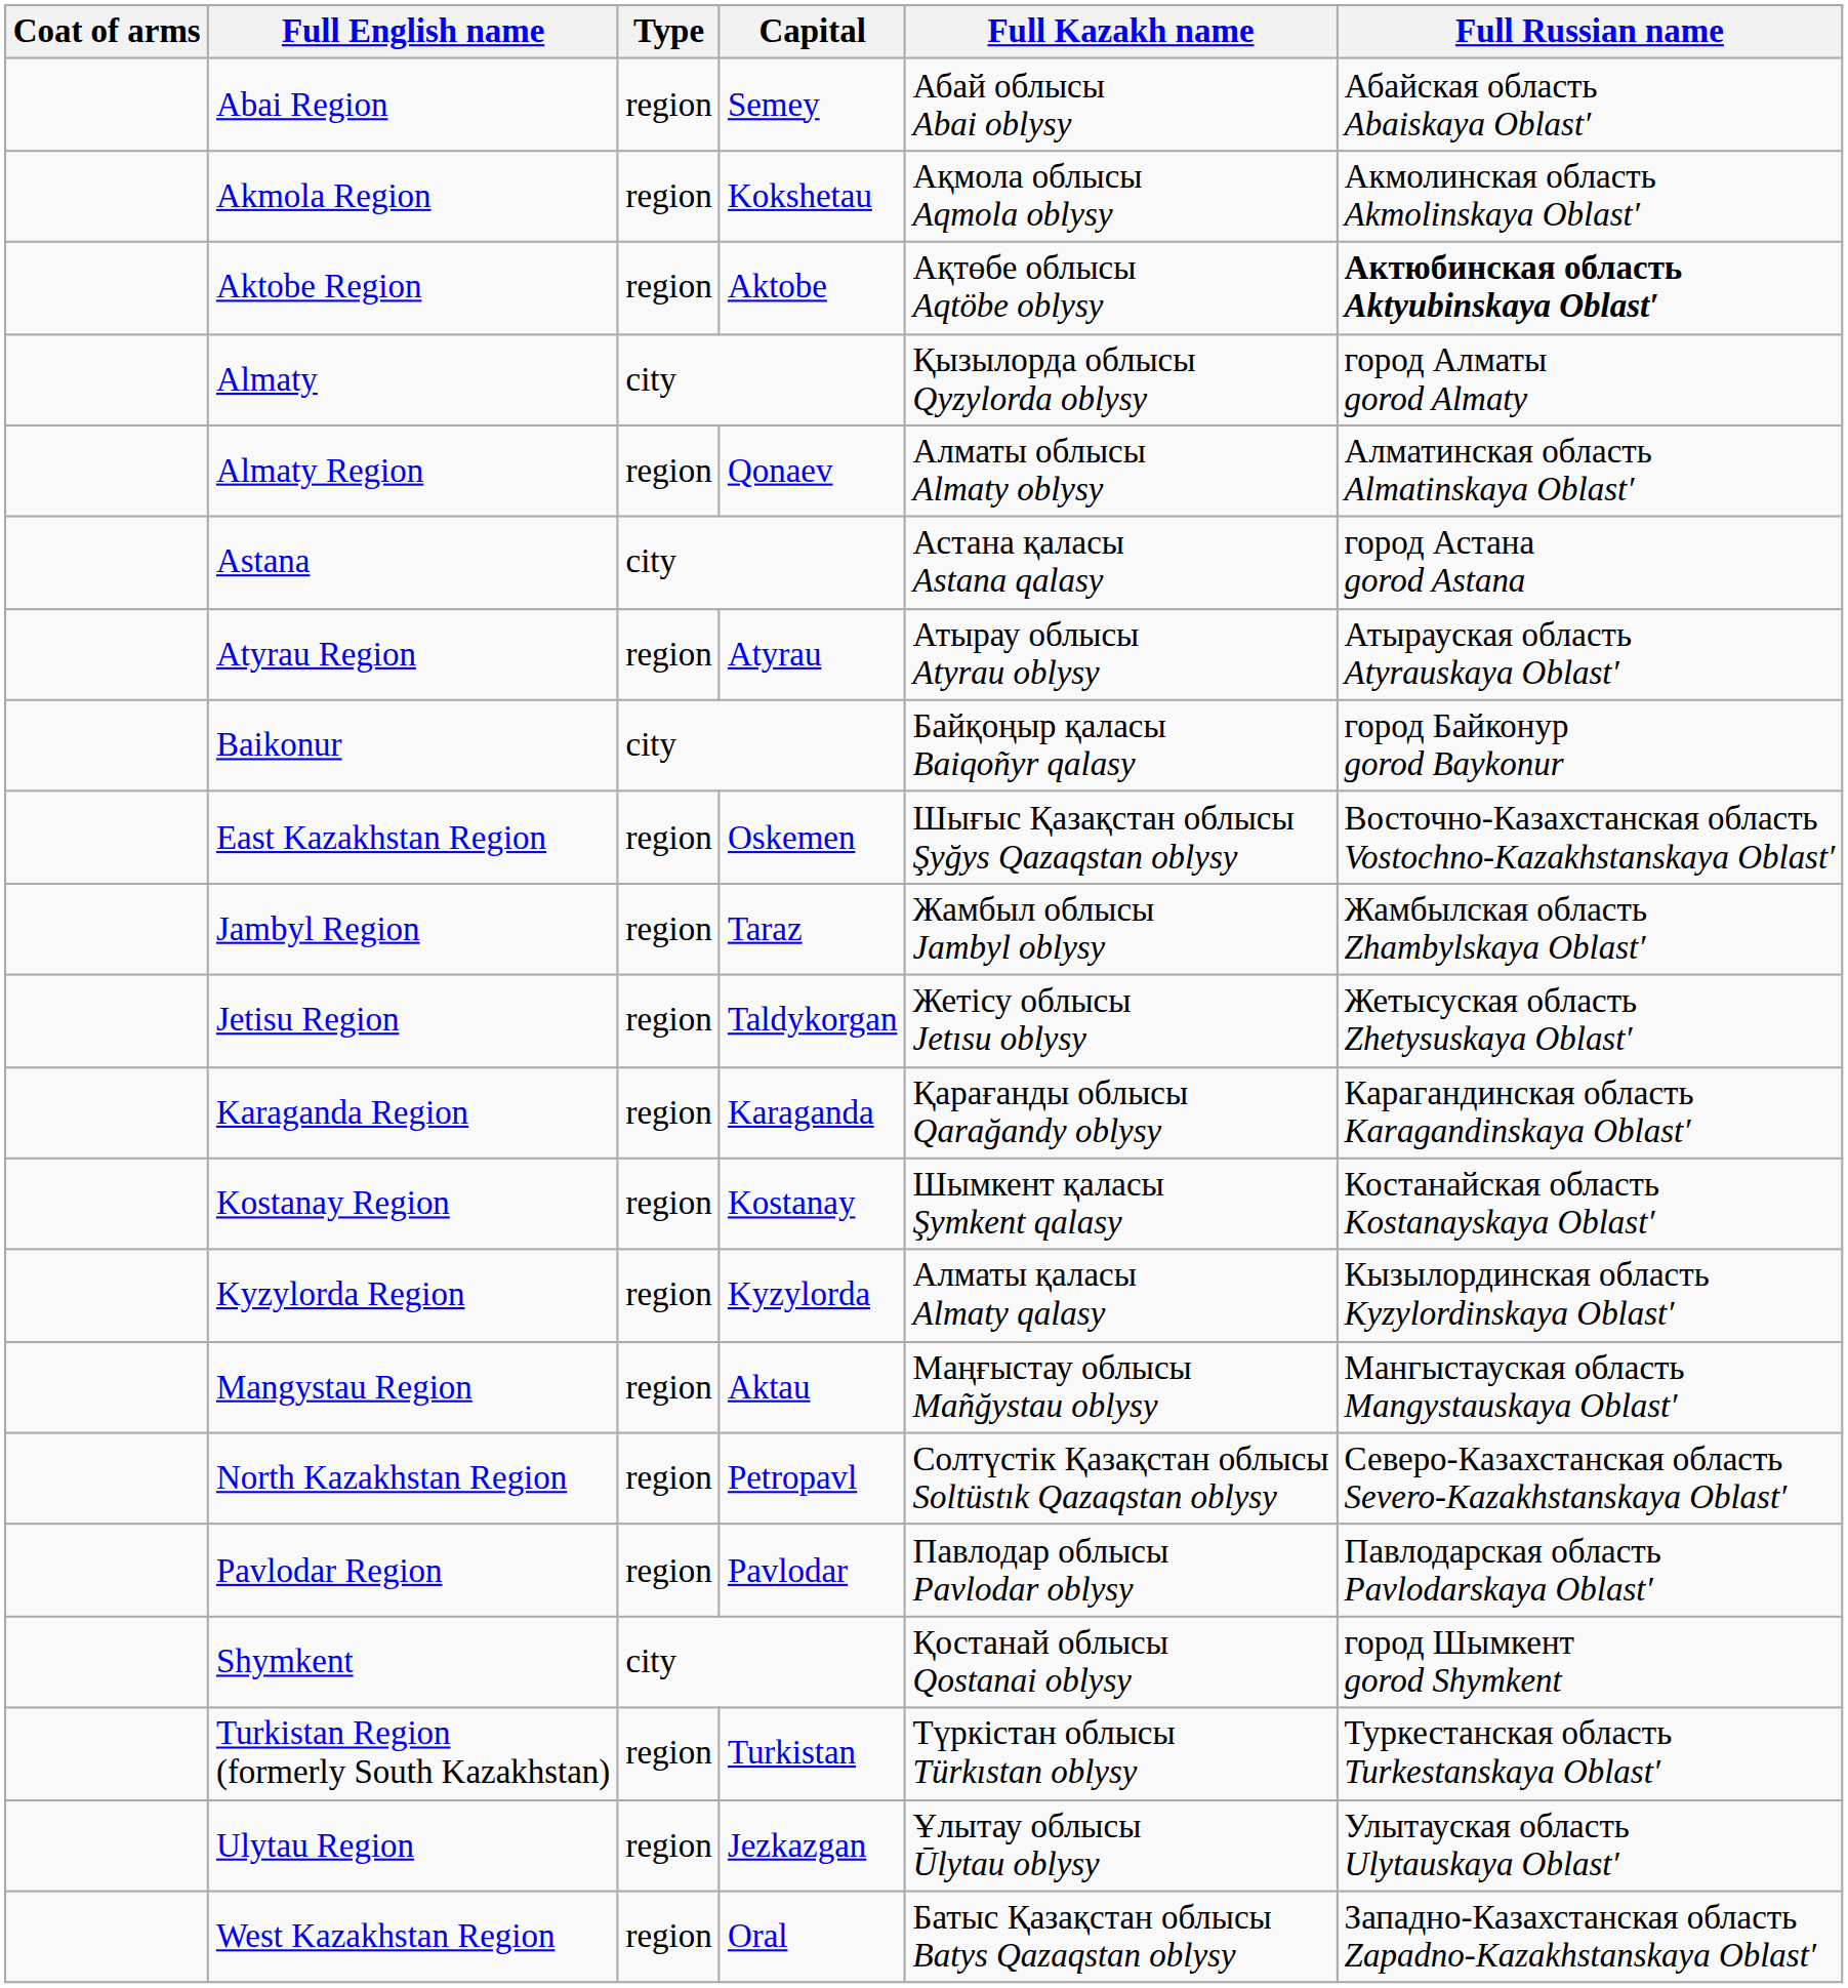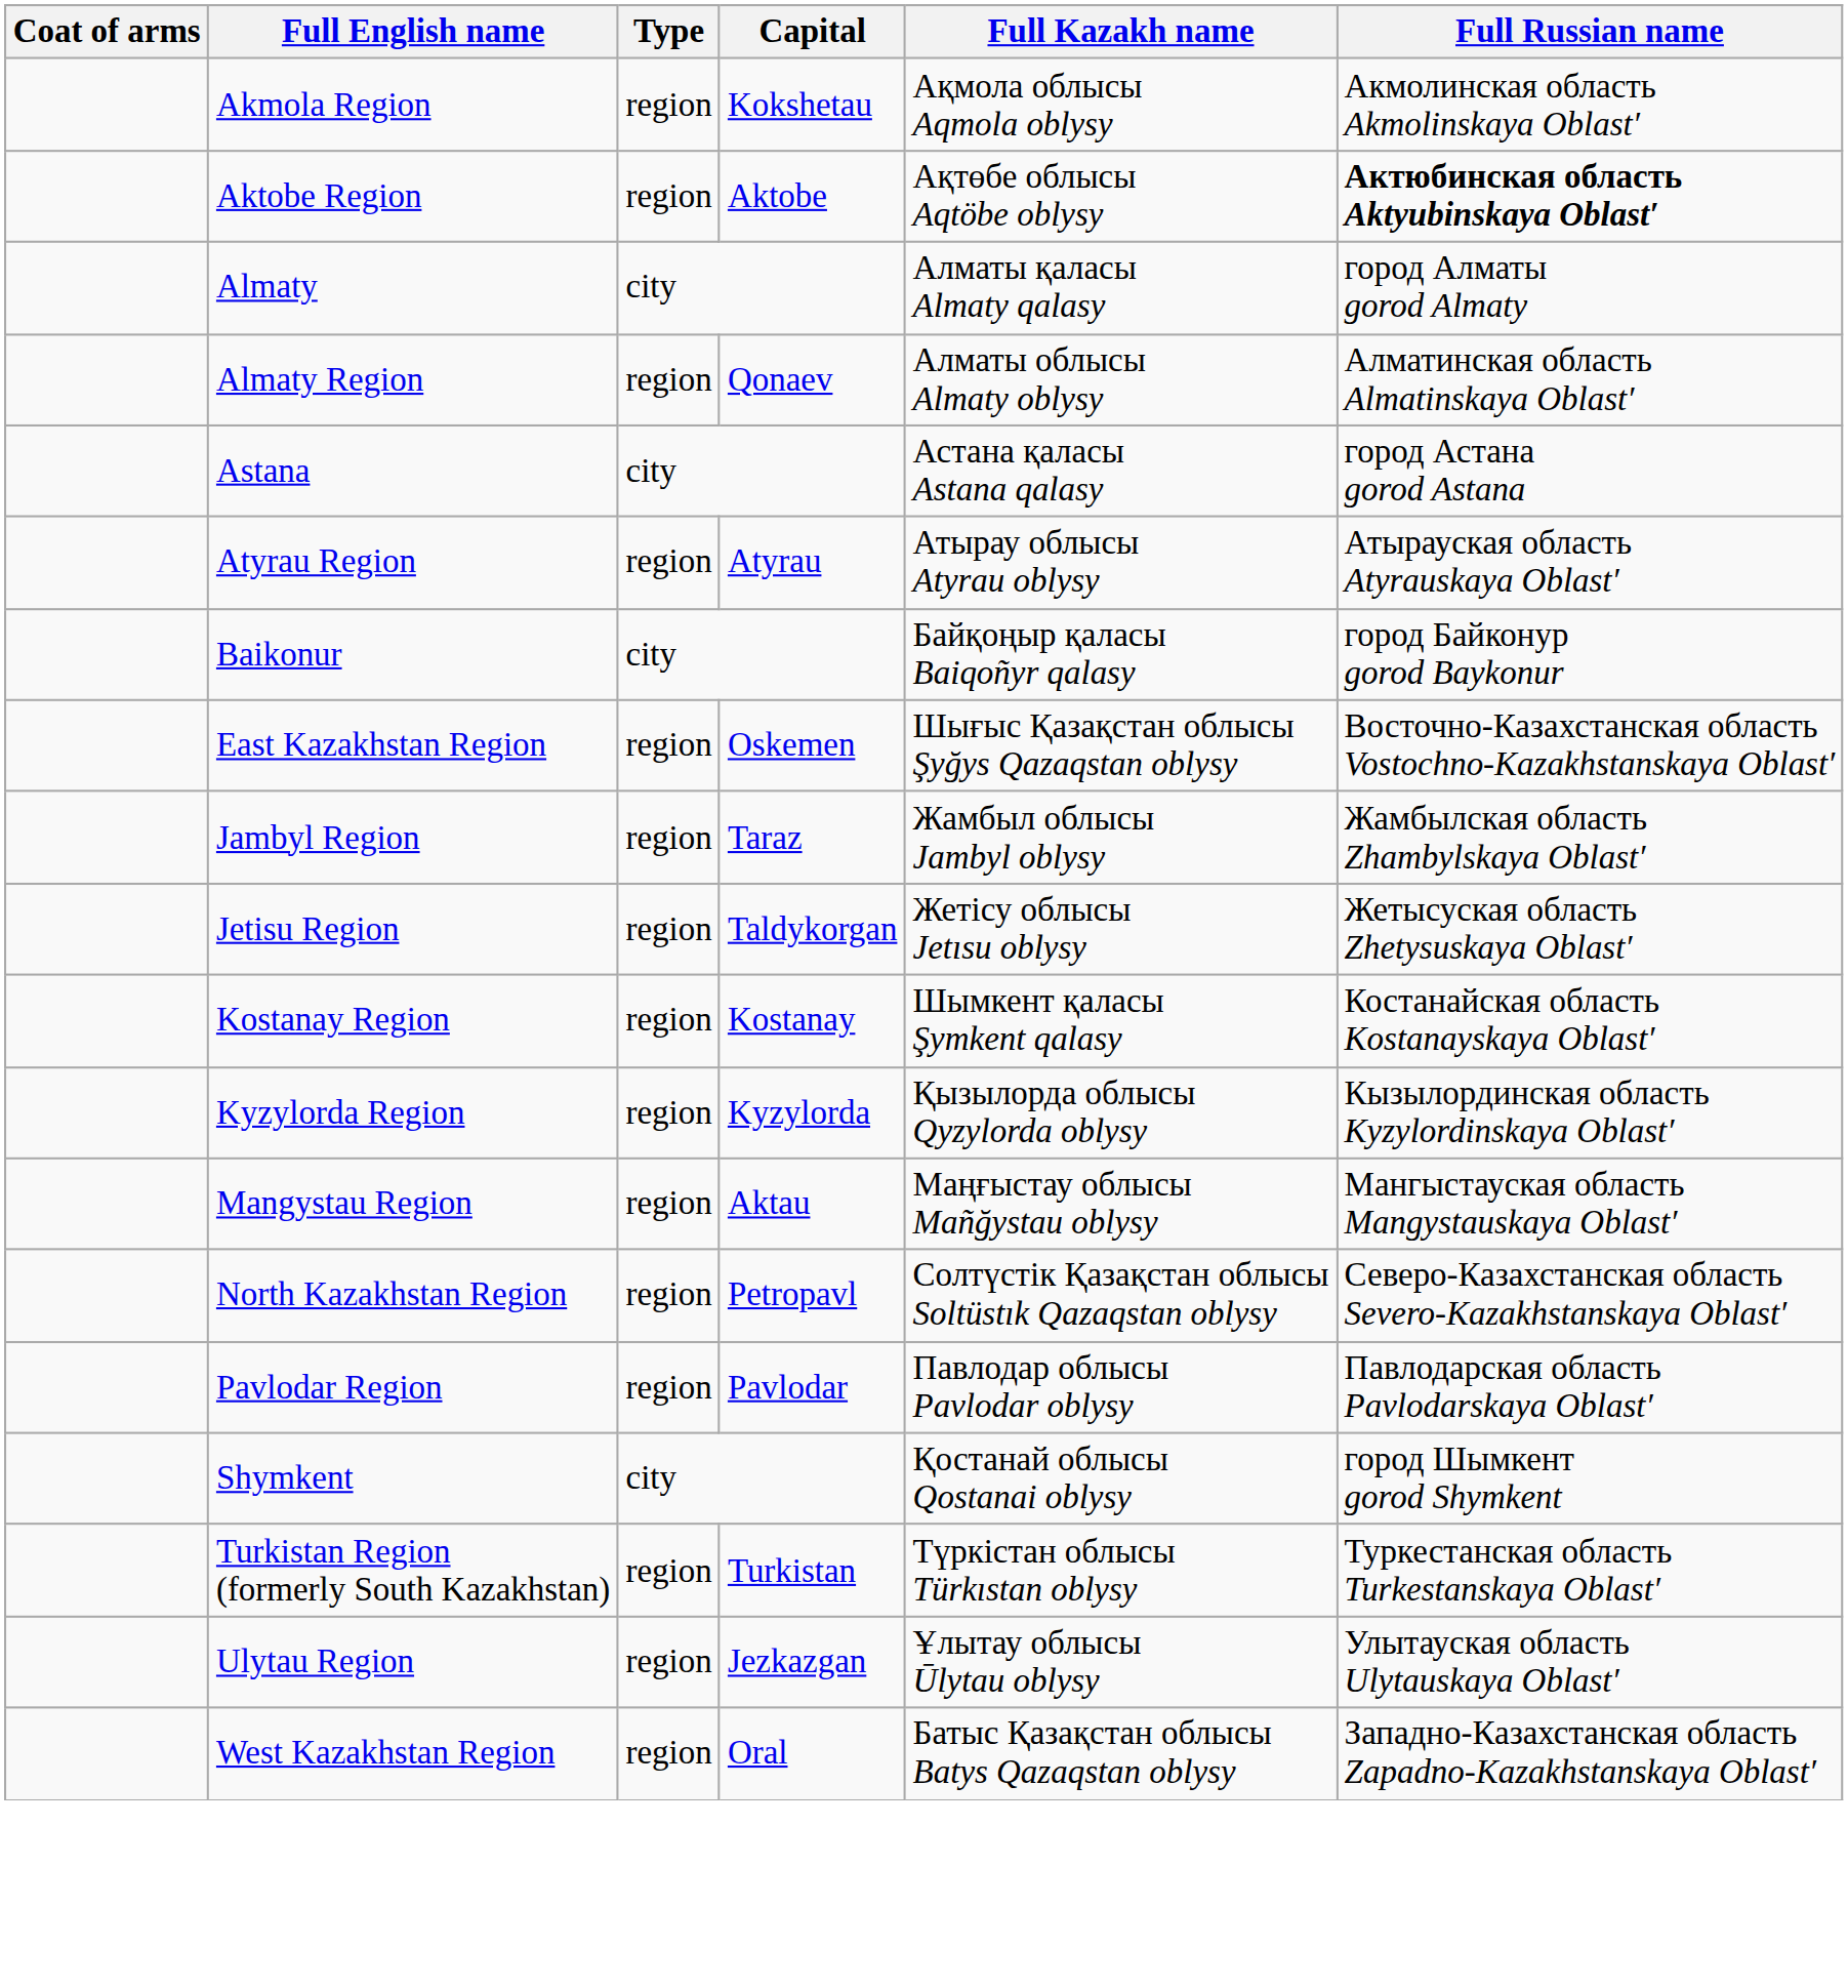 <table class="wikitable sortable">
 <tr>
 <th>Coat of arms</th>
 <th><a href='#'>Full English name</a></th>
 <th>Type</th>
 <th>Capital</th>
 <th><a href='#'>Full Kazakh name</a></th>
 <th><a href='#'>Full Russian name</a></th>
-</tr>
-<tr>
-<td style="text-align:center;"></td>
-<td><a href='#'>Abai Region</a></td>
-<td>region</td>
-<td><a href='#'>Semey</a></td>
-<td>Абай облысы<br><em>Abai oblysy</em></td>
-<td>Абайская область<br><em>Abaiskaya Oblast′</em></td>
 </tr>
 <tr>
 <td style="text-align:center;"></td>
 <td><a href='#'>Akmola Region</a></td>
 <td>region</td>
 <td><a href='#'>Kokshetau</a></td>
 <td>Ақмола облысы<br><em>Aqmola oblysy</em></td>
 <td>Акмолинская область<br><em>Akmolinskaya Oblast′</em></td>
 </tr>
 <tr>
 <td style="text-align:center;"></td>
 <td><a href='#'>Aktobe Region</a></td>
 <td>region</td>
 <td><a href='#'>Aktobe</a></td>
 <td>Ақтөбе облысы<br><em>Aqtöbe oblysy</em></td>
 <td><strong>Актюбинская область<br><em>Aktyubinskaya Oblast′</em></strong></td>
 </tr>
 <tr>
 <td style="text-align:center;"></td>
 <td><a href='#'>Almaty</a></td>
 <td colspan="2">city</td>
-<td>Қызылорда облысы<br><em>Qyzylorda oblysy</em></td>
+<td>Алматы қаласы<br><em>Almaty qalasy</em></td>
 <td>город Алматы<br><em>gorod Almaty</em></td>
 </tr>
 <tr>
 <td style="text-align:center;"></td>
 <td><a href='#'>Almaty Region</a></td>
 <td>region</td>
 <td><a href='#'>Qonaev</a></td>
 <td>Алматы облысы<br><em>Almaty oblysy</em></td>
 <td>Алматинская область<br><em>Almatinskaya Oblast′</em></td>
 </tr>
 <tr>
 <td style="text-align:center;"></td>
 <td><a href='#'>Astana</a></td>
 <td colspan="2">city</td>
 <td>Астана қаласы<br><em>Astana qalasy</em></td>
 <td>город Астана<br><em>gorod Astana</em></td>
 </tr>
 <tr>
 <td style="text-align:center;"></td>
 <td><a href='#'>Atyrau Region</a></td>
 <td>region</td>
 <td><a href='#'>Atyrau</a></td>
 <td>Атырау облысы<br><em>Atyrau oblysy</em></td>
 <td>Атырауская область<br><em>Atyrauskaya Oblast′</em></td>
 </tr>
 <tr>
 <td style="text-align:center;"></td>
 <td><a href='#'>Baikonur</a></td>
 <td colspan="2">city</td>
 <td>Байқоңыр қаласы<br><em>Baiqoñyr qalasy</em></td>
 <td>город Байконур<br><em>gorod Baykonur</em></td>
 </tr>
 <tr>
 <td style="text-align:center;"></td>
 <td><a href='#'>East Kazakhstan Region</a></td>
 <td>region</td>
 <td><a href='#'>Oskemen</a></td>
 <td>Шығыс Қазақстан облысы<br><em>Şyğys Qazaqstan oblysy</em></td>
 <td>Восточно-Казахстанская область<br><em>Vostochno-Kazakhstanskaya Oblast′</em></td>
 </tr>
 <tr>
 <td style="text-align:center;"></td>
 <td><a href='#'>Jambyl Region</a></td>
 <td>region</td>
 <td><a href='#'>Taraz</a></td>
 <td>Жамбыл облысы<br><em>Jambyl oblysy</em></td>
 <td>Жамбылская область<br><em>Zhambylskaya Oblast′</em></td>
 </tr>
 <tr>
 <td style="text-align:center;"></td>
 <td><a href='#'>Jetisu Region</a></td>
 <td>region</td>
 <td><a href='#'>Taldykorgan</a></td>
 <td>Жетісу облысы<br><em>Jetısu oblysy</em></td>
 <td>Жетысуская область<br><em>Zhetysuskaya Oblast′</em></td>
 </tr>
 <tr>
 <td style="text-align:center;"></td>
-<td><a href='#'>Karaganda Region</a></td>
-<td>region</td>
-<td><a href='#'>Karaganda</a></td>
-<td>Қарағанды облысы<br><em>Qarağandy oblysy</em></td>
-<td>Карагандинская область<br><em>Karagandinskaya Oblast′</em></td>
-</tr>
-<tr>
-<td style="text-align:center;"></td>
 <td><a href='#'>Kostanay Region</a></td>
 <td>region</td>
 <td><a href='#'>Kostanay</a></td>
 <td>Шымкент қаласы<br><em>Şymkent qalasy</em></td>
 <td>Костанайская область<br><em>Kostanayskaya Oblast′</em></td>
 </tr>
 <tr>
 <td style="text-align:center;"></td>
 <td><a href='#'>Kyzylorda Region</a></td>
 <td>region</td>
 <td><a href='#'>Kyzylorda</a></td>
-<td>Алматы қаласы<br><em>Almaty qalasy</em></td>
+<td>Қызылорда облысы<br><em>Qyzylorda oblysy</em></td>
 <td>Кызылординская область<br><em>Kyzylordinskaya Oblast′</em></td>
 </tr>
 <tr>
 <td style="text-align:center;"></td>
 <td><a href='#'>Mangystau Region</a></td>
 <td>region</td>
 <td><a href='#'>Aktau</a></td>
 <td>Маңғыстау облысы<br><em>Mañğystau oblysy</em></td>
 <td>Мангыстауская область<br><em>Mangystauskaya Oblast′</em></td>
 </tr>
 <tr>
 <td style="text-align:center;"></td>
 <td><a href='#'>North Kazakhstan Region</a></td>
 <td>region</td>
 <td><a href='#'>Petropavl</a></td>
 <td>Солтүстік Қазақстан облысы<br><em>Soltüstık Qazaqstan oblysy</em></td>
 <td>Северо-Казахстанская область<br><em>Severo-Kazakhstanskaya Oblast′</em></td>
 </tr>
 <tr>
 <td style="text-align:center;"></td>
 <td><a href='#'>Pavlodar Region</a></td>
 <td>region</td>
 <td><a href='#'>Pavlodar</a></td>
 <td>Павлодар облысы<br><em>Pavlodar oblysy</em></td>
 <td>Павлодарская область<br><em>Pavlodarskaya Oblast′</em></td>
 </tr>
 <tr>
 <td style="text-align:center;"></td>
 <td><a href='#'>Shymkent</a></td>
 <td colspan="2">city</td>
 <td>Қостанай облысы<br><em>Qostanai oblysy</em></td>
 <td>город Шымкент<br><em>gorod Shymkent</em></td>
 </tr>
 <tr>
 <td style="text-align:center;"></td>
 <td><a href='#'>Turkistan Region</a><br>(formerly South Kazakhstan)</td>
 <td>region</td>
 <td><a href='#'>Turkistan</a></td>
 <td>Түркістан облысы<br><em>Türkıstan oblysy</em></td>
 <td>Туркестанская область<br><em>Turkestanskaya Oblast′</em></td>
 </tr>
 <tr>
 <td style="text-align:center;"></td>
 <td><a href='#'>Ulytau Region</a></td>
 <td>region</td>
 <td><a href='#'>Jezkazgan</a></td>
 <td>Ұлытау облысы<br><em>Ūlytau oblysy</em></td>
 <td>Улытауская область<br><em>Ulytauskaya Oblast′</em></td>
 </tr>
 <tr>
 <td style="text-align:center;"></td>
 <td><a href='#'>West Kazakhstan Region</a></td>
 <td>region</td>
 <td><a href='#'>Oral</a></td>
 <td>Батыс Қазақстан облысы<br><em>Batys Qazaqstan oblysy</em></td>
 <td>Западно-Казахстанская область<br><em>Zapadno-Kazakhstanskaya Oblast′</em></td>
 </tr>
 </table>
